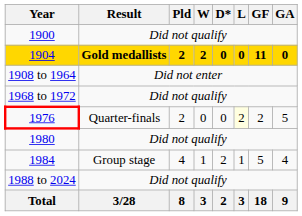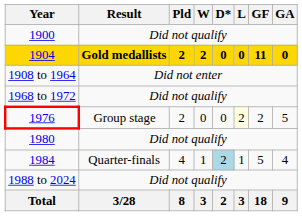 <table class="wikitable" style="text-align: center;">
 <tr>
 <th>Year</th>
 <th>Result</th>
 <th>Pld</th>
 <th>W</th>
 <th>D*</th>
 <th>L</th>
 <th>GF</th>
 <th>GA</th>
 </tr>
 <tr>
 <td> <a href='#'>1900</a></td>
 <td colspan="8"><em>Did not qualify</em></td>
 </tr>
 <tr bgcolor=gold>
 <td> <a href='#'>1904</a></td>
 <td><strong>Gold medallists</strong></td>
 <td><strong>2</strong></td>
 <td><strong>2</strong></td>
 <td><strong>0</strong></td>
 <td><strong>0</strong></td>
 <td><strong>11</strong></td>
 <td><strong>0</strong></td>
 </tr>
 <tr>
 <td> <a href='#'>1908</a> to  <a href='#'>1964</a></td>
 <td colspan="8"><em>Did not enter</em></td>
 </tr>
 <tr>
 <td> <a href='#'>1968</a> to  <a href='#'>1972</a></td>
 <td colspan="8"><em>Did not qualify</em></td>
 </tr>
 <tr>
 <td style="border: 3px solid red"> <a href='#'>1976</a></td>
-<td>Quarter-finals</td>
+<td>Group stage</td>
 <td>2</td>
 <td>0</td>
 <td>0</td>
 <td style="background: lightyellow;">2</td>
 <td>2</td>
 <td>5</td>
 </tr>
 <tr>
 <td> <a href='#'>1980</a></td>
 <td colspan="8"><em>Did not qualify</em></td>
 </tr>
 <tr>
 <td> <a href='#'>1984</a></td>
-<td>Group stage</td>
+<td>Quarter-finals</td>
 <td>4</td>
 <td>1</td>
-<td>2</td>
+<td style="background: lightblue;">2</td>
 <td>1</td>
 <td>5</td>
 <td>4</td>
 </tr>
 <tr>
 <td> <a href='#'>1988</a> to  <a href='#'>2024</a></td>
 <td colspan="8"><em>Did not qualify</em></td>
 </tr>
 <tr>
 <th>Total</th>
 <th>3/28</th>
 <th>8</th>
 <th>3</th>
 <th>2</th>
 <th>3</th>
 <th>18</th>
 <th>9</th>
 </tr>
 </table>
